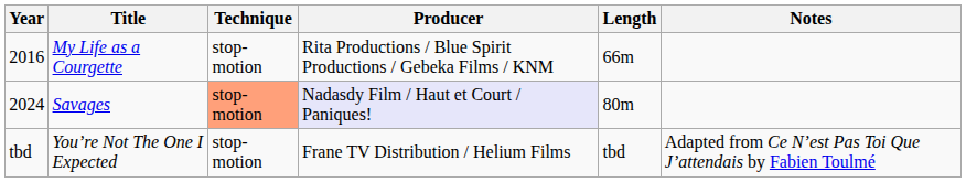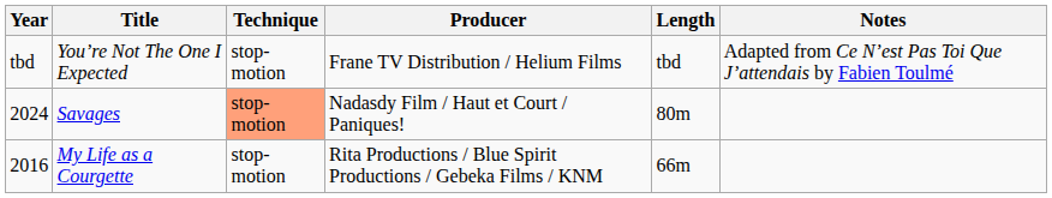 <table class="wikitable sortable">
 <tr>
 <th>Year</th>
 <th>Title</th>
 <th>Technique</th>
 <th>Producer</th>
 <th>Length</th>
 <th class="unsortable">Notes</th>
 </tr>
 <tr>
+<td>tbd</td>
+<td><em>You’re Not The One I Expected</em></td>
+<td>stop-motion</td>
+<td>Frane TV Distribution / Helium Films</td>
+<td>tbd</td>
+<td>Adapted from <em>Ce N’est Pas Toi Que J’attendais</em> by <a href='#'>Fabien Toulmé</a></td>
+</tr>
+<tr>
+<td>2024</td>
+<td><em><a href='#'>Savages</a></em></td>
+<td style="background: lightsalmon;">stop-motion</td>
+<td>Nadasdy Film / Haut et Court / Paniques!</td>
+<td>80m</td>
+</tr>
+<tr>
 <td>2016</td>
 <td><em><a href='#'>My Life as a Courgette</a></em></td>
 <td>stop-motion</td>
 <td>Rita Productions / Blue Spirit Productions / Gebeka Films / KNM</td>
 <td>66m</td>
 <td></td>
 </tr>
-<tr>
-<td>2024</td>
-<td><em><a href='#'>Savages</a></em></td>
-<td style="background: lightsalmon;">stop-motion</td>
-<td style="background: lavender;">Nadasdy Film / Haut et Court / Paniques!</td>
-<td>80m</td>
-</tr>
-<tr>
-<td>tbd</td>
-<td><em>You’re Not The One I Expected</em></td>
-<td>stop-motion</td>
-<td>Frane TV Distribution / Helium Films</td>
-<td>tbd</td>
-<td>Adapted from <em>Ce N’est Pas Toi Que J’attendais</em> by <a href='#'>Fabien Toulmé</a></td>
-</tr>
 </table>
